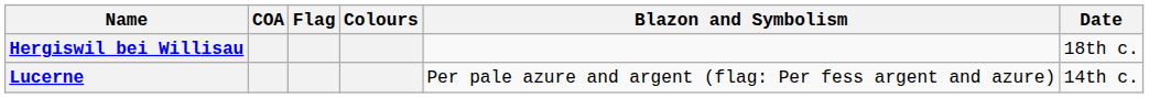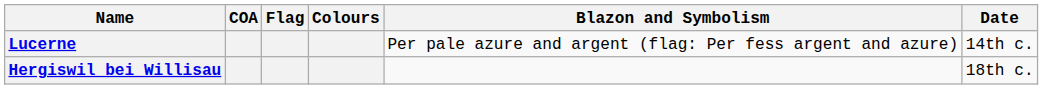 <table class="sortable wikitable">
 <tr>
 <th scope="col">Name</th>
 <th scope="col">COA</th>
 <th scope="col">Flag</th>
 <th scope="col">Colours</th>
 <th scope="col">Blazon and Symbolism</th>
 <th scope="col">Date</th>
 </tr>
 <tr>
+<th scope="row" style="text-align: left;"><a href='#'>Lucerne</a></th>
+<th></th>
+<th></th>
+<th></th>
+<td>Per pale azure and argent (flag: Per fess argent and azure)</td>
+<td>14th c.</td>
+</tr>
+<tr>
 <th scope="row" style="text-align: left;"><a href='#'>Hergiswil bei Willisau</a></th>
 <th></th>
 <th></th>
 <th></th>
 <td></td>
 <td>18th c.</td>
 </tr>
-<tr>
-<th scope="row" style="text-align: left;"><a href='#'>Lucerne</a></th>
-<th></th>
-<th></th>
-<th></th>
-<td>Per pale azure and argent (flag: Per fess argent and azure)</td>
-<td>14th c.</td>
-</tr>
 </table>
